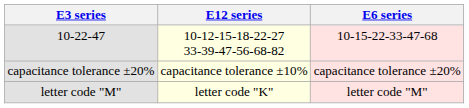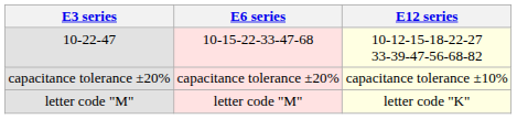 <table class="wikitable" style="text-align:center;">
 <tr>
 <th bgcolor="#e2e2e2"><a href='#'>E3 series</a></th>
+<th bgcolor="#ffe2e2"><a href='#'>E6 series</a></th>
 <th bgcolor="#ffffe2"><a href='#'>E12 series</a></th>
-<th bgcolor="#ffe2e2"><a href='#'>E6 series</a></th>
 </tr>
 <tr valign=top>
 <td bgcolor="#e2e2e2">10-22-47</td>
+<td bgcolor="#ffe2e2">10-15-22-33-47-68</td>
 <td bgcolor="#ffffe2">10-12-15-18-22-27<br>33-39-47-56-68-82</td>
-<td bgcolor="#ffe2e2">10-15-22-33-47-68</td>
 </tr>
 <tr valign=top>
 <td bgcolor="#e2e2e2">capacitance tolerance ±20%</td>
+<td bgcolor="#ffe2e2">capacitance tolerance ±20%</td>
 <td bgcolor="#ffffe2">capacitance tolerance ±10%</td>
-<td bgcolor="#ffe2e2">capacitance tolerance ±20%</td>
 </tr>
 <tr valign=top>
 <td bgcolor="#e2e2e2">letter code "M"</td>
+<td bgcolor="#ffe2e2">letter code "M"</td>
 <td bgcolor="#ffffe2">letter code "K"</td>
-<td bgcolor="#ffe2e2">letter code "M"</td>
 </tr>
 </table>
